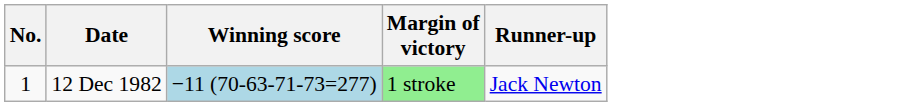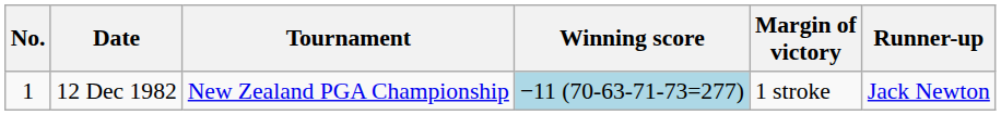 <table class="wikitable" style="font-size:95%;">
 <tr>
 <th>No.</th>
 <th>Date</th>
+<th>Tournament</th>
 <th>Winning score</th>
 <th>Margin of<br>victory</th>
 <th>Runner-up</th>
 </tr>
 <tr>
 <td align=center>1</td>
 <td align=right>12 Dec 1982</td>
+<td><a href='#'>New Zealand PGA Championship</a></td>
 <td style="background: lightblue;">−11 (70-63-71-73=277)</td>
-<td style="background: lightgreen;">1 stroke</td>
+<td>1 stroke</td>
 <td> <a href='#'>Jack Newton</a></td>
 </tr>
 </table>
